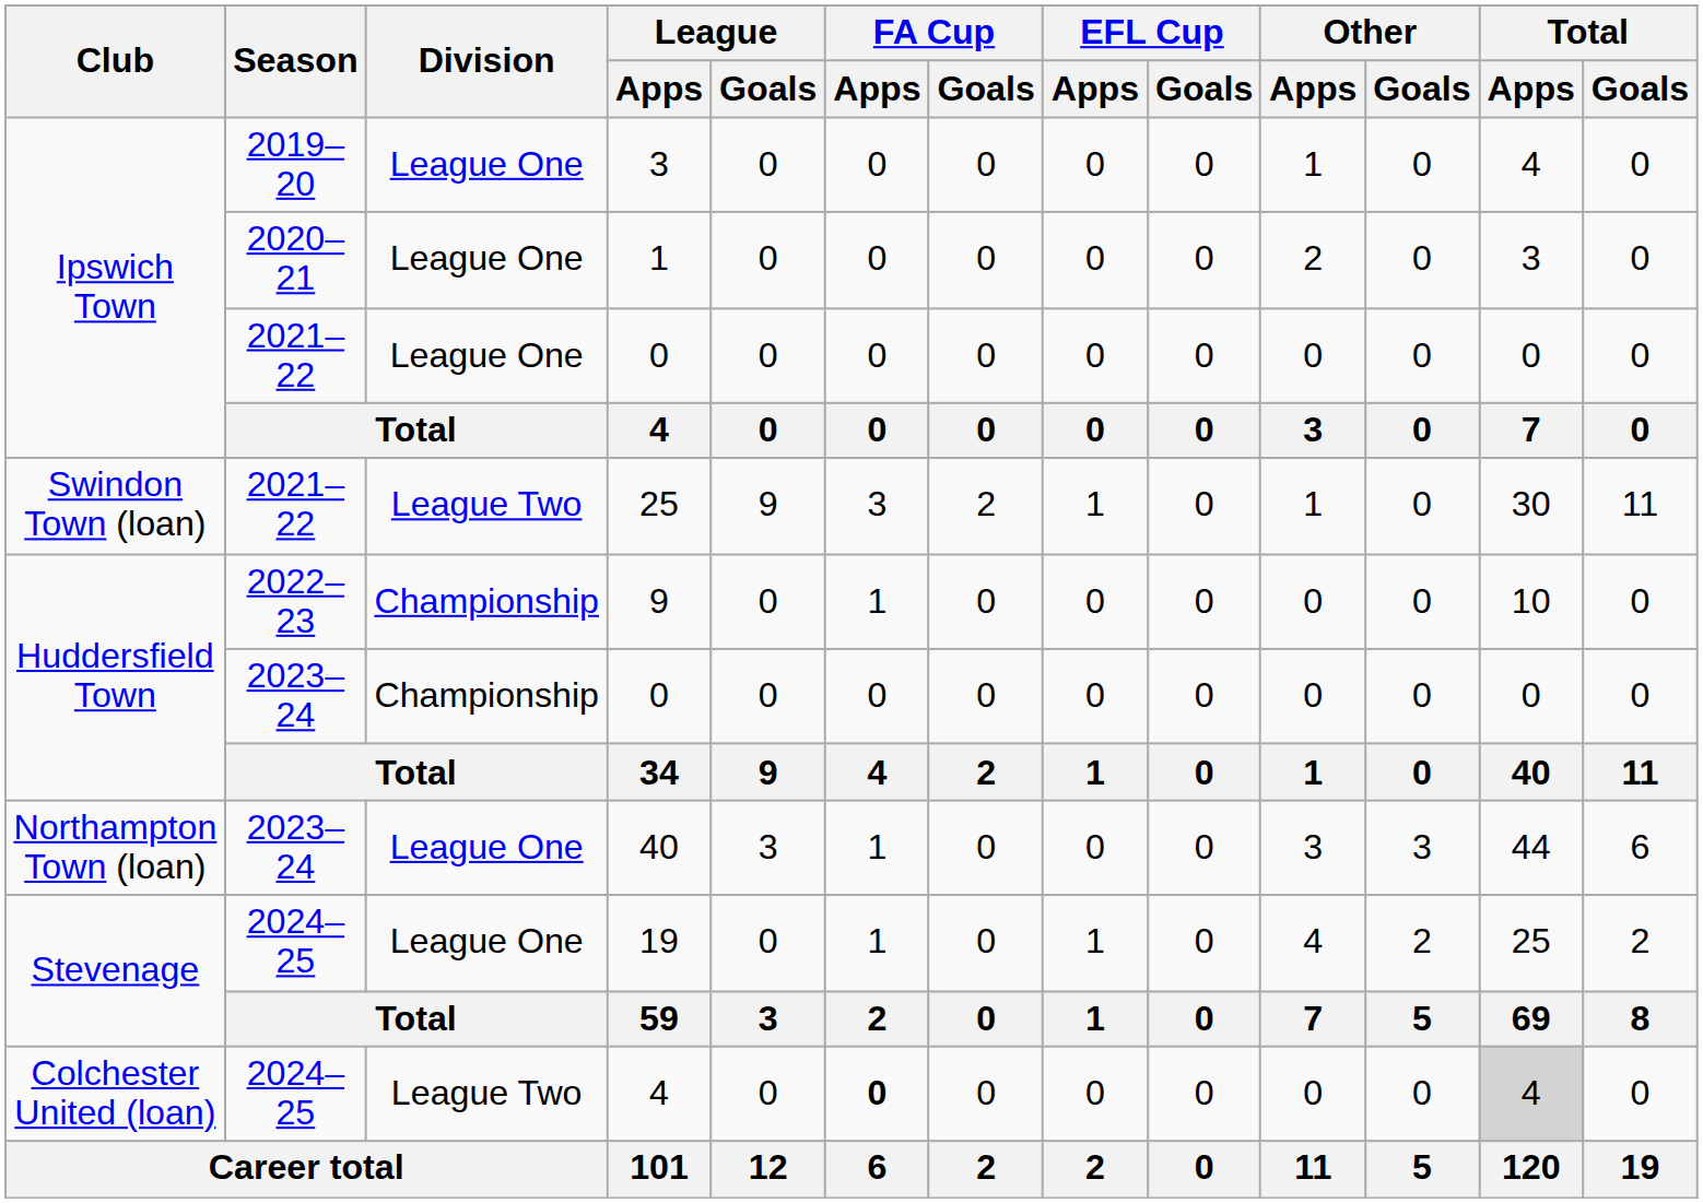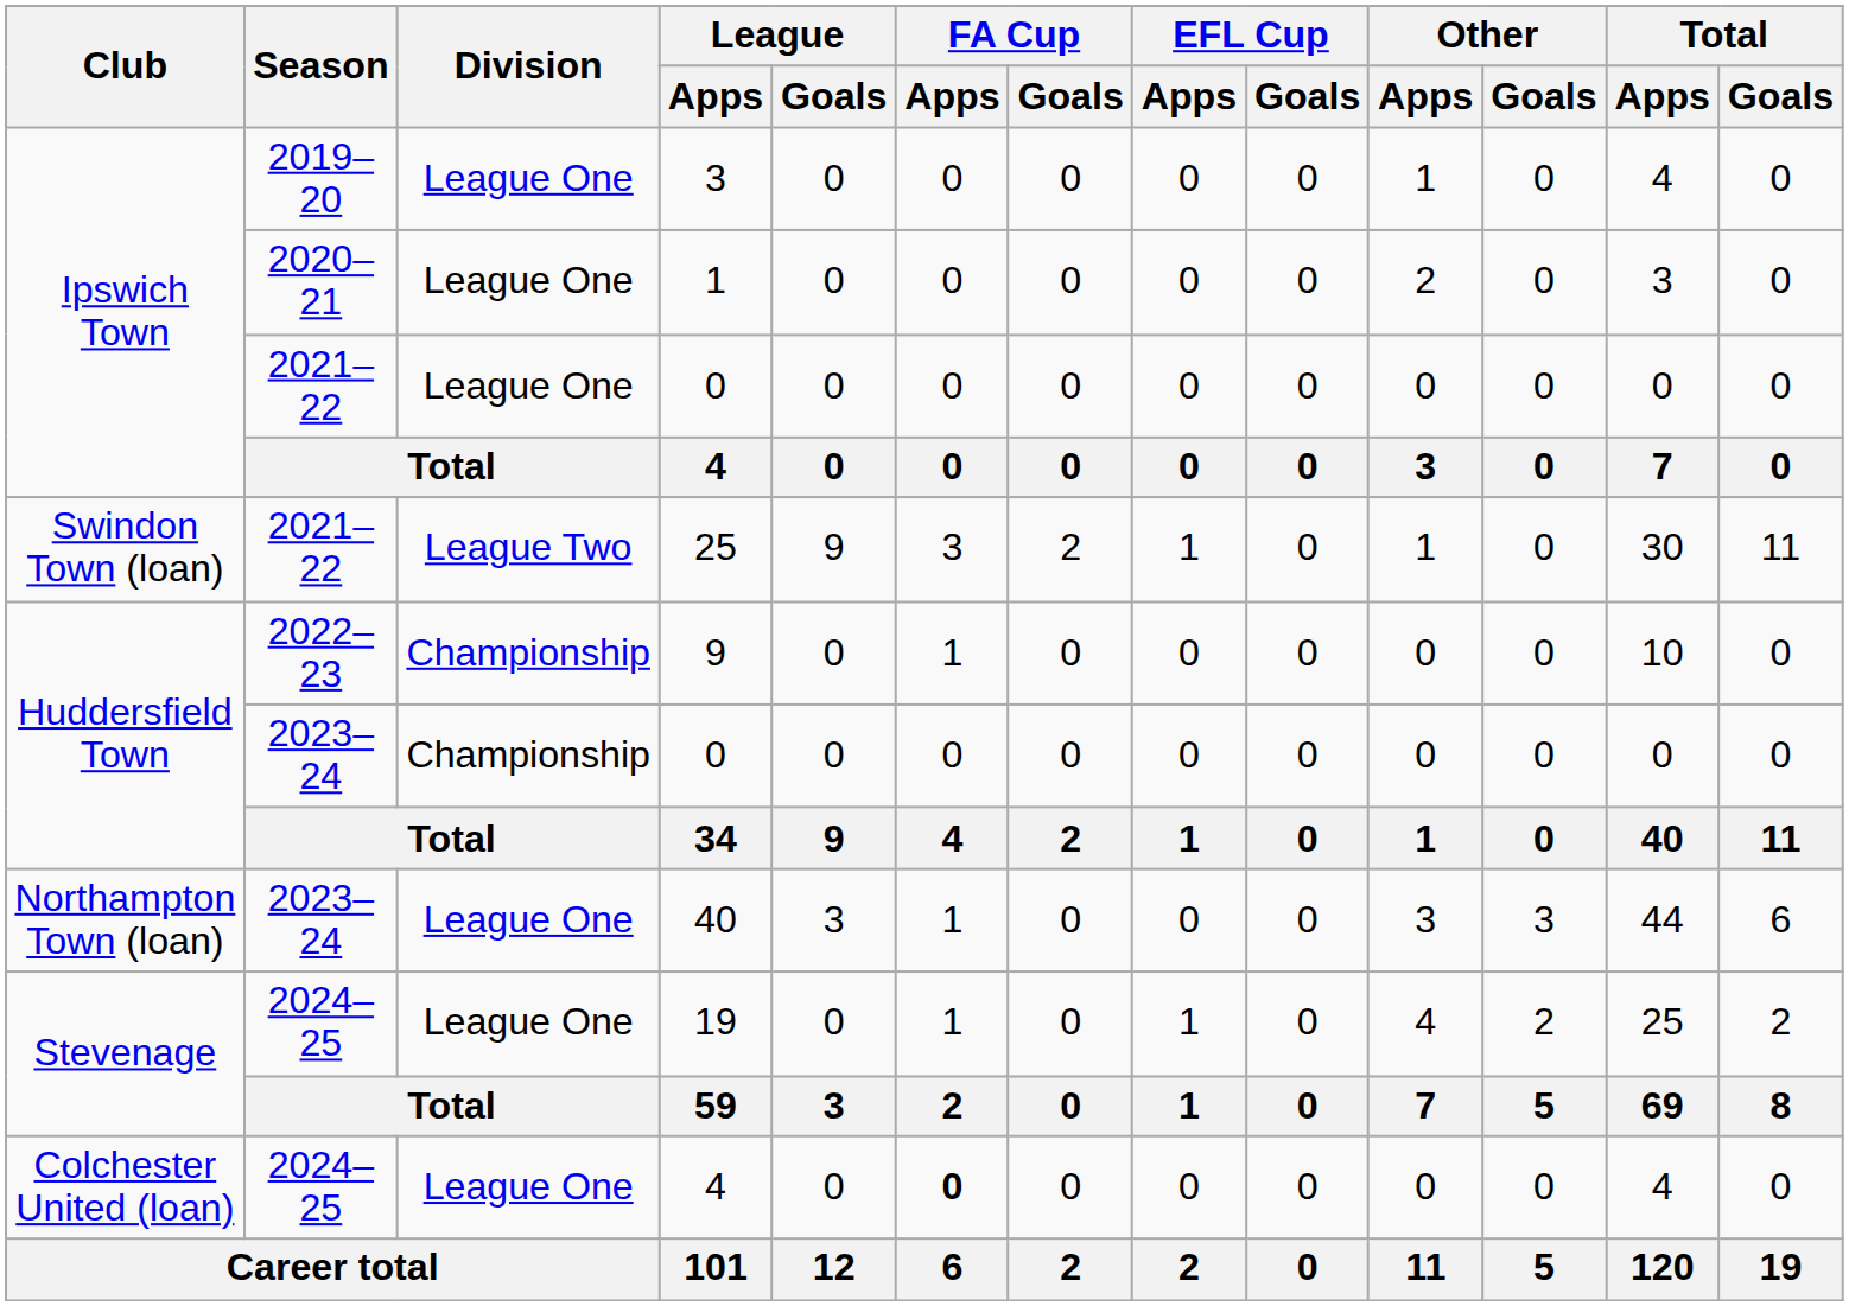 <table class="wikitable" style="text-align:center">
 <tr>
 <th rowspan="2">Club</th>
 <th rowspan="2">Season</th>
 <th rowspan="2">Division</th>
 <th colspan="2">League</th>
 <th colspan="2"><a href='#'>FA Cup</a></th>
 <th colspan="2"><a href='#'>EFL Cup</a></th>
 <th colspan="2">Other</th>
 <th colspan="2">Total</th>
 </tr>
 <tr>
 <th>Apps</th>
 <th>Goals</th>
 <th>Apps</th>
 <th>Goals</th>
 <th>Apps</th>
 <th>Goals</th>
 <th>Apps</th>
 <th>Goals</th>
 <th>Apps</th>
 <th>Goals</th>
 </tr>
 <tr>
 <td rowspan="4"><a href='#'>Ipswich Town</a></td>
 <td><a href='#'>2019–20</a></td>
 <td><a href='#'>League One</a></td>
 <td>3</td>
 <td>0</td>
 <td>0</td>
 <td>0</td>
 <td>0</td>
 <td>0</td>
 <td>1</td>
 <td>0</td>
 <td>4</td>
 <td>0</td>
 </tr>
 <tr>
 <td><a href='#'>2020–21</a></td>
 <td>League One</td>
 <td>1</td>
 <td>0</td>
 <td>0</td>
 <td>0</td>
 <td>0</td>
 <td>0</td>
 <td>2</td>
 <td>0</td>
 <td>3</td>
 <td>0</td>
 </tr>
 <tr>
 <td><a href='#'>2021–22</a></td>
 <td>League One</td>
 <td>0</td>
 <td>0</td>
 <td>0</td>
 <td>0</td>
 <td>0</td>
 <td>0</td>
 <td>0</td>
 <td>0</td>
 <td>0</td>
 <td>0</td>
 </tr>
 <tr>
 <th colspan=2>Total</th>
 <th>4</th>
 <th>0</th>
 <th>0</th>
 <th>0</th>
 <th>0</th>
 <th>0</th>
 <th>3</th>
 <th>0</th>
 <th>7</th>
 <th>0</th>
 </tr>
 <tr>
 <td><a href='#'>Swindon Town</a> (loan)</td>
 <td><a href='#'>2021–22</a></td>
 <td><a href='#'>League Two</a></td>
 <td>25</td>
 <td>9</td>
 <td>3</td>
 <td>2</td>
 <td>1</td>
 <td>0</td>
 <td>1</td>
 <td>0</td>
 <td>30</td>
 <td>11</td>
 </tr>
 <tr>
 <td rowspan="3"><a href='#'>Huddersfield Town</a></td>
 <td><a href='#'>2022–23</a></td>
 <td><a href='#'>Championship</a></td>
 <td>9</td>
 <td>0</td>
 <td>1</td>
 <td>0</td>
 <td>0</td>
 <td>0</td>
 <td>0</td>
 <td>0</td>
 <td>10</td>
 <td>0</td>
 </tr>
 <tr>
 <td><a href='#'>2023–24</a></td>
 <td>Championship</td>
 <td>0</td>
 <td>0</td>
 <td>0</td>
 <td>0</td>
 <td>0</td>
 <td>0</td>
 <td>0</td>
 <td>0</td>
 <td>0</td>
 <td>0</td>
 </tr>
 <tr>
 <th colspan="2">Total</th>
 <th>34</th>
 <th>9</th>
 <th>4</th>
 <th>2</th>
 <th>1</th>
 <th>0</th>
 <th>1</th>
 <th>0</th>
 <th>40</th>
 <th>11</th>
 </tr>
 <tr>
 <td><a href='#'>Northampton Town</a> (loan)</td>
 <td><a href='#'>2023–24</a></td>
 <td><a href='#'>League One</a></td>
 <td>40</td>
 <td>3</td>
 <td>1</td>
 <td>0</td>
 <td>0</td>
 <td>0</td>
 <td>3</td>
 <td>3</td>
 <td>44</td>
 <td>6</td>
 </tr>
 <tr>
 <td rowspan=2><a href='#'>Stevenage</a></td>
 <td><a href='#'>2024–25</a></td>
 <td>League One</td>
 <td>19</td>
 <td>0</td>
 <td>1</td>
 <td>0</td>
 <td>1</td>
 <td>0</td>
 <td>4</td>
 <td>2</td>
 <td>25</td>
 <td>2</td>
 </tr>
 <tr>
 <th colspan="2">Total</th>
 <th>59</th>
 <th>3</th>
 <th>2</th>
 <th>0</th>
 <th>1</th>
 <th>0</th>
 <th>7</th>
 <th>5</th>
 <th>69</th>
 <th>8</th>
 </tr>
 <tr>
 <td><a href='#'>Colchester United (loan)</a></td>
 <td><a href='#'>2024–25</a></td>
-<td>League Two</td>
+<td><a href='#'>League One</a></td>
 <td>4</td>
 <td>0</td>
 <td><strong>0</strong></td>
 <td>0</td>
 <td>0</td>
 <td>0</td>
 <td>0</td>
 <td>0</td>
-<td style="background: lightgrey;">4</td>
+<td>4</td>
 <td>0</td>
 </tr>
 <tr>
 <th colspan=3>Career total</th>
 <th>101</th>
 <th>12</th>
 <th>6</th>
 <th>2</th>
 <th>2</th>
 <th>0</th>
 <th>11</th>
 <th>5</th>
 <th>120</th>
 <th>19</th>
 </tr>
 </table>
